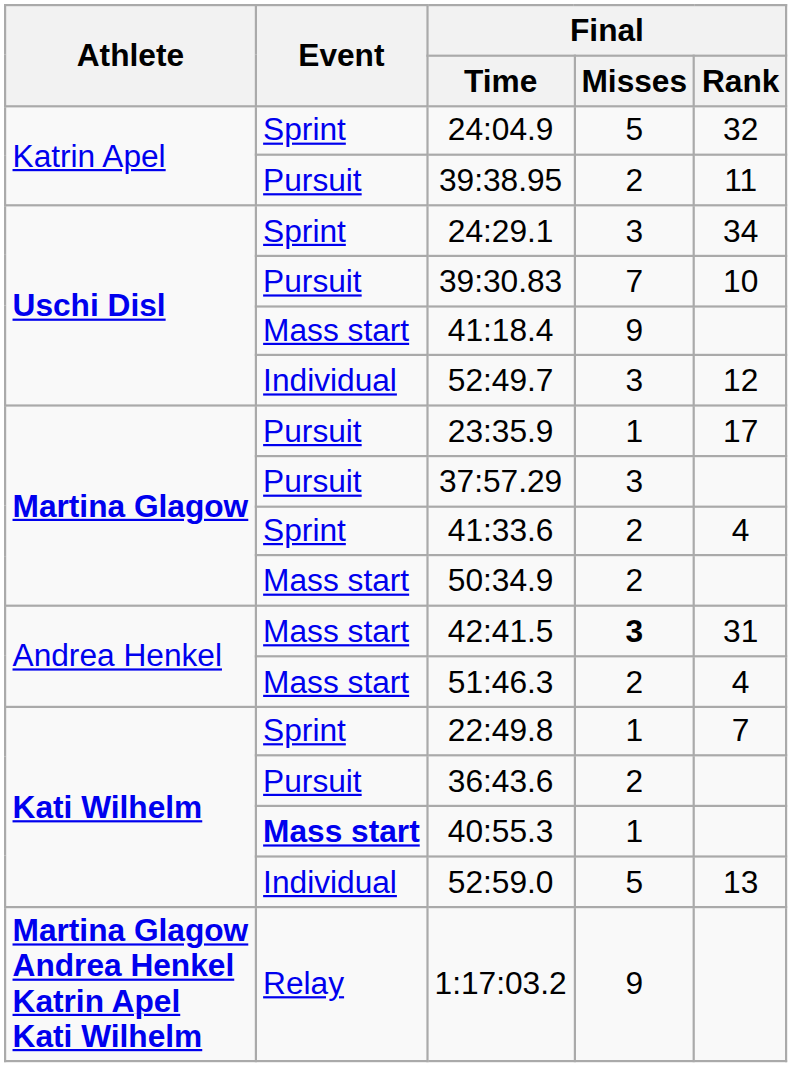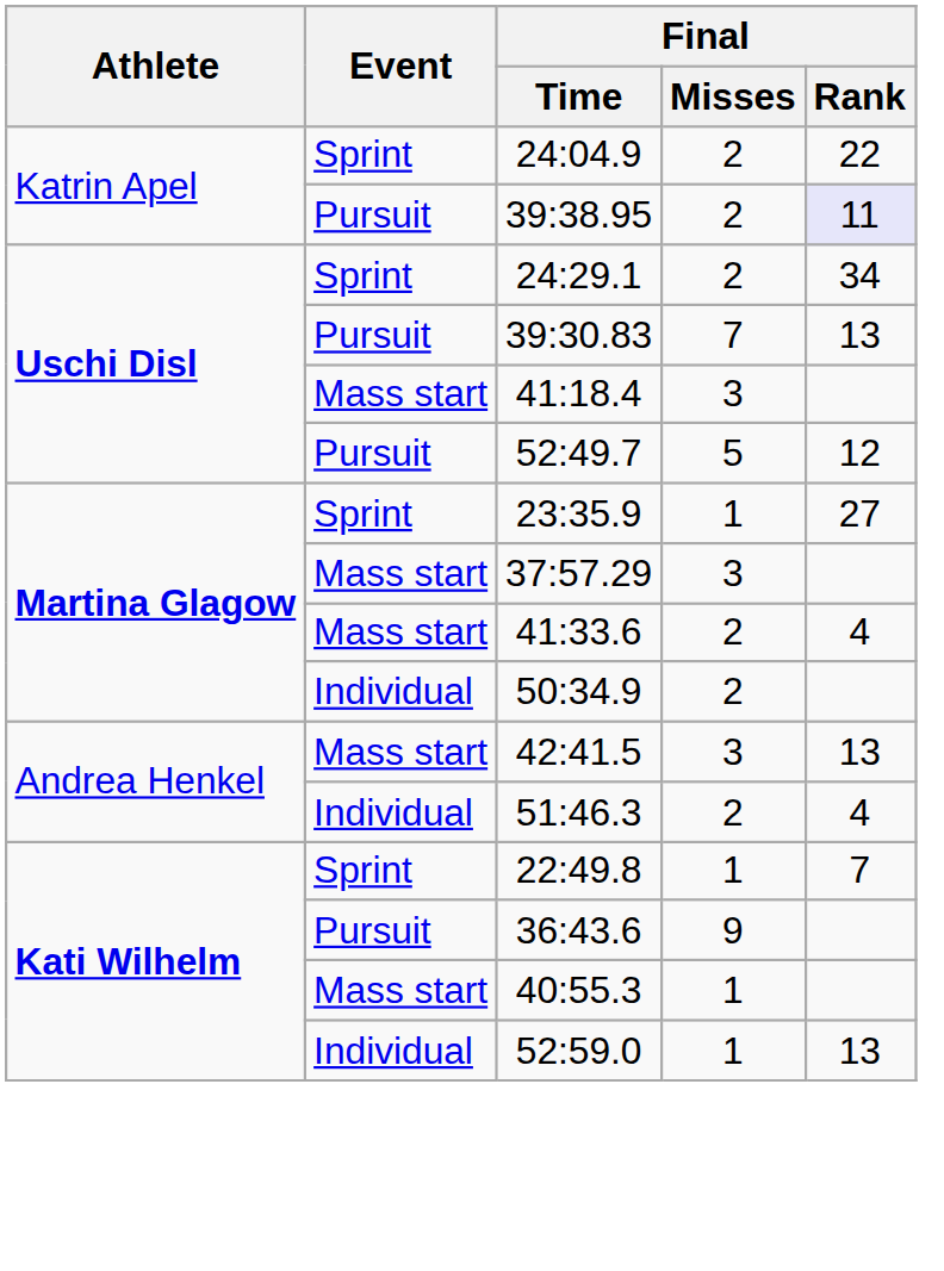 <table class="wikitable" style="font-size:90%">
 <tr>
 <th rowspan="2">Athlete</th>
 <th rowspan="2">Event</th>
 <th colspan="3">Final</th>
 </tr>
 <tr>
 <th>Time</th>
 <th>Misses</th>
 <th>Rank</th>
 </tr>
 <tr>
 <td rowspan=2><a href='#'>Katrin Apel</a></td>
 <td><a href='#'>Sprint</a></td>
 <td align="center">24:04.9</td>
-<td align="center">5</td>
-<td align="center">32</td>
+<td align="center">2</td>
+<td align="center">22</td>
 </tr>
 <tr>
 <td><a href='#'>Pursuit</a></td>
 <td align="center">39:38.95</td>
 <td align="center">2</td>
-<td align="center">11</td>
+<td align="center" style="background: lavender;">11</td>
 </tr>
 <tr>
 <td rowspan=4><strong><a href='#'>Uschi Disl</a></strong></td>
 <td><a href='#'>Sprint</a></td>
 <td align="center">24:29.1</td>
-<td align="center">3</td>
+<td align="center">2</td>
 <td align="center">34</td>
 </tr>
 <tr>
 <td><a href='#'>Pursuit</a></td>
 <td align="center">39:30.83</td>
 <td align="center">7</td>
-<td align="center">10</td>
+<td align="center">13</td>
 </tr>
 <tr>
 <td><a href='#'>Mass start</a></td>
 <td align="center">41:18.4</td>
-<td align="center">9</td>
+<td align="center">3</td>
 <td align="center"></td>
 </tr>
 <tr>
-<td><a href='#'>Individual</a></td>
+<td><a href='#'>Pursuit</a></td>
 <td align="center">52:49.7</td>
-<td align="center">3</td>
+<td align="center">5</td>
 <td align="center">12</td>
 </tr>
 <tr>
 <td rowspan=4><strong><a href='#'>Martina Glagow</a></strong></td>
-<td><a href='#'>Pursuit</a></td>
+<td><a href='#'>Sprint</a></td>
 <td align="center">23:35.9</td>
 <td align="center">1</td>
-<td align="center">17</td>
+<td align="center">27</td>
 </tr>
 <tr>
-<td><a href='#'>Pursuit</a></td>
+<td><a href='#'>Mass start</a></td>
 <td align="center">37:57.29</td>
 <td align="center">3</td>
 <td align="center"></td>
 </tr>
 <tr>
-<td><a href='#'>Sprint</a></td>
+<td><a href='#'>Mass start</a></td>
 <td align="center">41:33.6</td>
 <td align="center">2</td>
 <td align="center">4</td>
 </tr>
 <tr>
-<td><a href='#'>Mass start</a></td>
+<td><a href='#'>Individual</a></td>
 <td align="center">50:34.9</td>
 <td align="center">2</td>
 <td align="center"></td>
 </tr>
 <tr>
 <td rowspan=2><a href='#'>Andrea Henkel</a></td>
 <td><a href='#'>Mass start</a></td>
 <td align="center">42:41.5</td>
-<td align="center"><strong>3</strong></td>
-<td align="center">31</td>
+<td align="center">3</td>
+<td align="center">13</td>
 </tr>
 <tr>
-<td><a href='#'>Mass start</a></td>
+<td><a href='#'>Individual</a></td>
 <td align="center">51:46.3</td>
 <td align="center">2</td>
 <td align="center">4</td>
 </tr>
 <tr>
 <td rowspan=4><strong><a href='#'>Kati Wilhelm</a></strong></td>
 <td><a href='#'>Sprint</a></td>
 <td align="center">22:49.8</td>
 <td align="center">1</td>
 <td align="center">7</td>
 </tr>
 <tr>
 <td><a href='#'>Pursuit</a></td>
 <td align="center">36:43.6</td>
-<td align="center">2</td>
+<td align="center">9</td>
 <td align="center"></td>
 </tr>
 <tr>
-<td><strong><a href='#'>Mass start</a></strong></td>
+<td><a href='#'>Mass start</a></td>
 <td align="center">40:55.3</td>
 <td align="center">1</td>
 <td align="center"></td>
 </tr>
 <tr>
 <td><a href='#'>Individual</a></td>
 <td align="center">52:59.0</td>
-<td align="center">5</td>
+<td align="center">1</td>
 <td align="center">13</td>
 </tr>
-<tr>
-<td><strong><a href='#'>Martina Glagow</a><br><a href='#'>Andrea Henkel</a><br><a href='#'>Katrin Apel</a><br><a href='#'>Kati Wilhelm</a></strong></td>
-<td><a href='#'>Relay</a></td>
-<td align="center">1:17:03.2</td>
-<td align="center">9</td>
-<td align="center"></td>
-</tr>
 </table>
